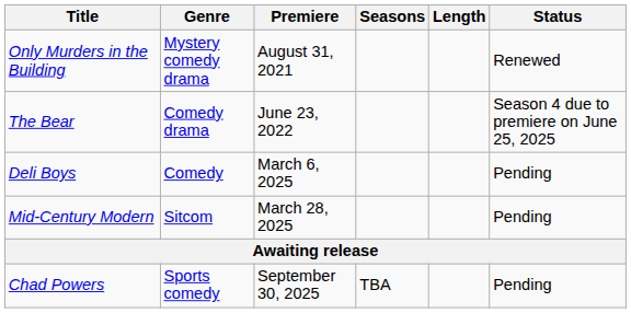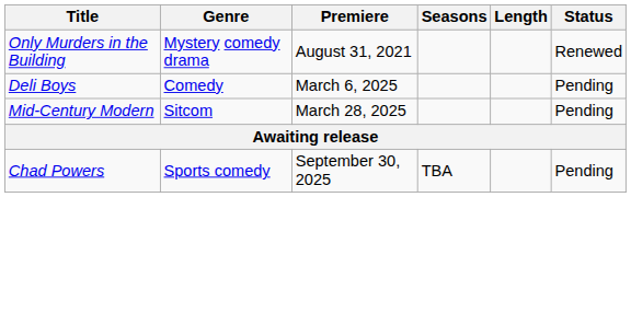 <table class="wikitable sortable" style="width:100%;">
 <tr>
 <th scope="col" style="width:25%;">Title</th>
 <th>Genre</th>
 <th>Premiere</th>
 <th>Seasons</th>
 <th>Length</th>
 <th>Status</th>
 </tr>
 <tr>
 <td><em><a href='#'>Only Murders in the Building</a></em></td>
 <td><a href='#'>Mystery</a> <a href='#'>comedy drama</a></td>
 <td>August 31, 2021</td>
 <td></td>
 <td></td>
 <td>Renewed</td>
-</tr>
-<tr>
-<td><em><a href='#'>The Bear</a></em></td>
-<td><a href='#'>Comedy drama</a></td>
-<td>June 23, 2022</td>
-<td></td>
-<td></td>
-<td>Season 4 due to premiere on June 25, 2025</td>
 </tr>
 <tr>
 <td><em><a href='#'>Deli Boys</a></em></td>
 <td><a href='#'>Comedy</a></td>
 <td>March 6, 2025</td>
 <td></td>
 <td></td>
 <td>Pending</td>
 </tr>
 <tr>
 <td><em><a href='#'>Mid-Century Modern</a></em></td>
 <td><a href='#'>Sitcom</a></td>
 <td>March 28, 2025</td>
 <td></td>
 <td></td>
 <td>Pending</td>
 </tr>
 <tr>
 <th colspan="6" data-sort-value="zzz">Awaiting release</th>
 </tr>
 <tr>
 <td><em><a href='#'>Chad Powers</a></em></td>
 <td><a href='#'>Sports comedy</a></td>
 <td>September 30, 2025</td>
 <td>TBA</td>
 <td></td>
 <td>Pending</td>
 </tr>
 </table>
